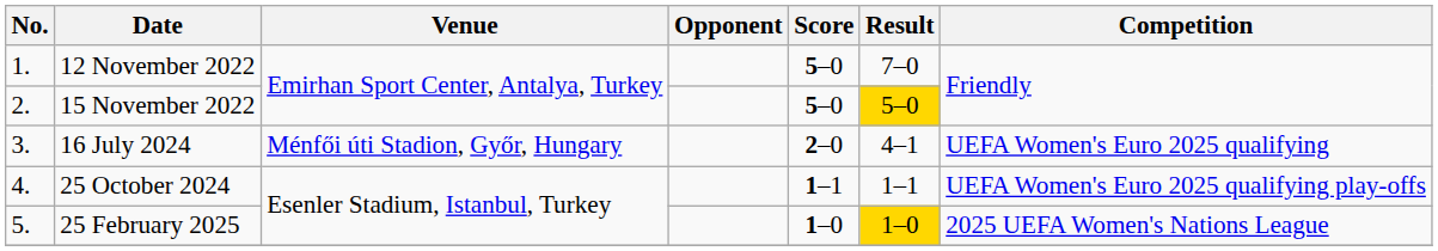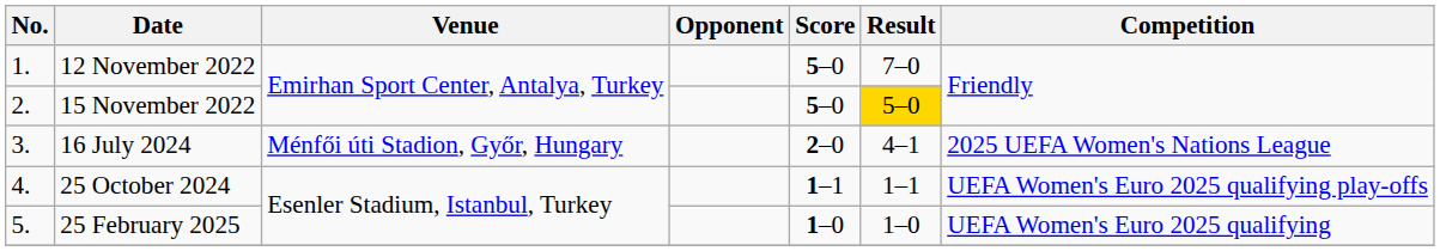 <table class="wikitable">
 <tr>
 <th>No.</th>
 <th>Date</th>
 <th>Venue</th>
 <th>Opponent</th>
 <th>Score</th>
 <th>Result</th>
 <th>Competition</th>
 </tr>
 <tr>
 <td>1.</td>
 <td>12 November 2022</td>
 <td rowspan=2><a href='#'>Emirhan Sport Center</a>, <a href='#'>Antalya</a>, <a href='#'>Turkey</a></td>
 <td></td>
 <td align=center><strong>5</strong>–0</td>
 <td align=center>7–0</td>
 <td rowspan=2><a href='#'>Friendly</a></td>
 </tr>
 <tr>
 <td>2.</td>
 <td>15 November 2022</td>
 <td></td>
 <td align=center><strong>5</strong>–0</td>
 <td align=center style="background: gold;">5–0</td>
 </tr>
 <tr>
 <td>3.</td>
 <td>16 July 2024</td>
 <td><a href='#'>Ménfői úti Stadion</a>, <a href='#'>Győr</a>, <a href='#'>Hungary</a></td>
 <td></td>
 <td align=center><strong>2</strong>–0</td>
 <td align=center>4–1</td>
-<td><a href='#'>UEFA Women's Euro 2025 qualifying</a></td>
+<td><a href='#'>2025 UEFA Women's Nations League</a></td>
 </tr>
 <tr>
 <td>4.</td>
 <td>25 October 2024</td>
 <td rowspan=2>Esenler Stadium, <a href='#'>Istanbul</a>, Turkey</td>
 <td></td>
 <td align=center><strong>1</strong>–1</td>
 <td align=center>1–1</td>
 <td><a href='#'>UEFA Women's Euro 2025 qualifying play-offs</a></td>
 </tr>
 <tr>
 <td>5.</td>
 <td>25 February 2025</td>
 <td></td>
 <td align=center><strong>1</strong>–0</td>
-<td align=center style="background: gold;">1–0</td>
-<td><a href='#'>2025 UEFA Women's Nations League</a></td>
+<td align=center>1–0</td>
+<td><a href='#'>UEFA Women's Euro 2025 qualifying</a></td>
 </tr>
 <tr>
 </tr>
 </table>
